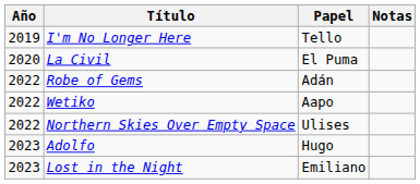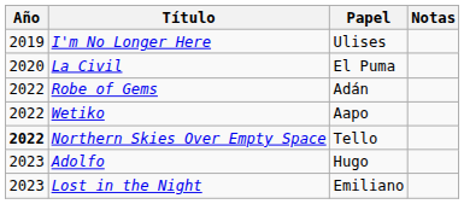 <table class="wikitable">
 <tr>
 <th><strong>Año</strong></th>
 <th><strong>Título</strong></th>
 <th><strong>Papel</strong></th>
 <th>Notas</th>
 </tr>
 <tr>
 <td>2019</td>
 <td><em><a href='#'>I'm No Longer Here</a></em></td>
-<td>Tello</td>
+<td>Ulises</td>
 </tr>
 <tr>
 <td>2020</td>
 <td><em><a href='#'>La Civil</a></em></td>
 <td>El Puma</td>
 <td></td>
 </tr>
 <tr>
 <td>2022</td>
 <td><em><a href='#'>Robe of Gems</a></em></td>
 <td>Adán</td>
 <td></td>
 </tr>
 <tr>
 <td>2022</td>
 <td><em><a href='#'>Wetiko</a></em></td>
 <td>Aapo</td>
 <td></td>
 </tr>
 <tr>
-<td>2022</td>
+<td><strong>2022</strong></td>
 <td><em><a href='#'>Northern Skies Over Empty Space</a></em></td>
-<td>Ulises</td>
+<td>Tello</td>
 <td></td>
 </tr>
 <tr>
 <td>2023</td>
 <td><em><a href='#'>Adolfo</a></em></td>
 <td>Hugo</td>
 <td></td>
 </tr>
 <tr>
 <td>2023</td>
 <td><em><a href='#'>Lost in the Night</a></em></td>
 <td>Emiliano</td>
 <td></td>
 </tr>
 </table>
